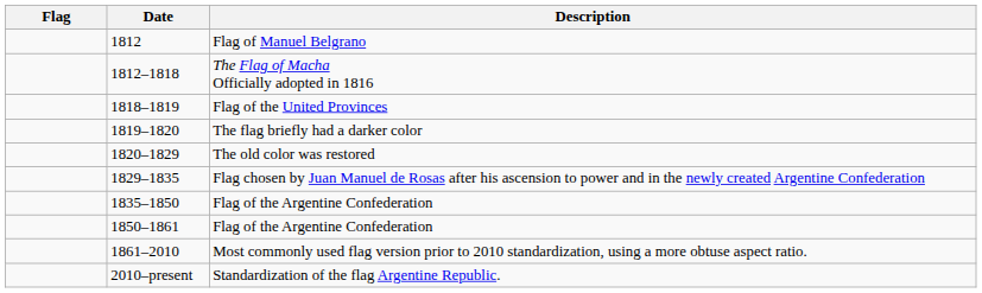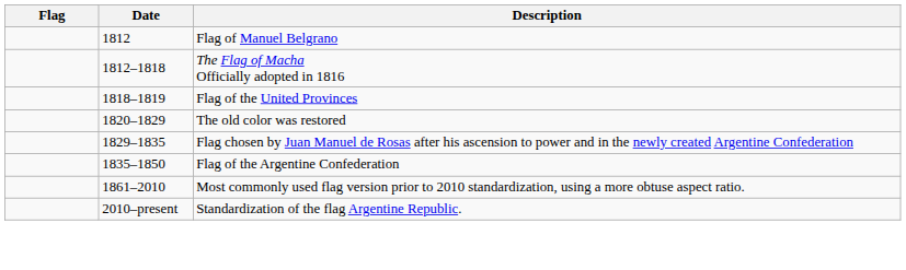 <table class="wikitable">
 <tr>
 <th width="100">Flag</th>
 <th width="100">Date</th>
 <th width="800">Description</th>
 </tr>
 <tr>
 <td></td>
 <td>1812</td>
 <td>Flag of <a href='#'>Manuel Belgrano</a></td>
 </tr>
 <tr>
 <td></td>
 <td>1812–1818</td>
 <td><em>The <a href='#'>Flag of Macha</a></em><br>Officially adopted in 1816</td>
 </tr>
 <tr>
 <td></td>
 <td>1818–1819</td>
 <td>Flag of the <a href='#'>United Provinces</a></td>
 </tr>
 <tr>
 <td></td>
-<td>1819–1820</td>
-<td>The flag briefly had a darker color</td>
-</tr>
-<tr>
-<td></td>
 <td>1820–1829</td>
 <td>The old color was restored</td>
 </tr>
 <tr>
 <td></td>
 <td>1829–1835</td>
 <td>Flag chosen by <a href='#'>Juan Manuel de Rosas</a> after his ascension to power and in the <a href='#'>newly created</a> <a href='#'>Argentine Confederation</a></td>
 </tr>
 <tr>
 <td></td>
 <td>1835–1850</td>
 <td>Flag of the Argentine Confederation</td>
 </tr>
 <tr>
 <td></td>
-<td>1850–1861</td>
-<td>Flag of the Argentine Confederation</td>
-</tr>
-<tr>
-<td></td>
 <td>1861–2010</td>
 <td>Most commonly used flag version prior to 2010 standardization, using a more obtuse aspect ratio.</td>
 </tr>
 <tr>
 <td></td>
 <td>2010–present</td>
 <td>Standardization of the flag <a href='#'>Argentine Republic</a>.</td>
 </tr>
 </table>
